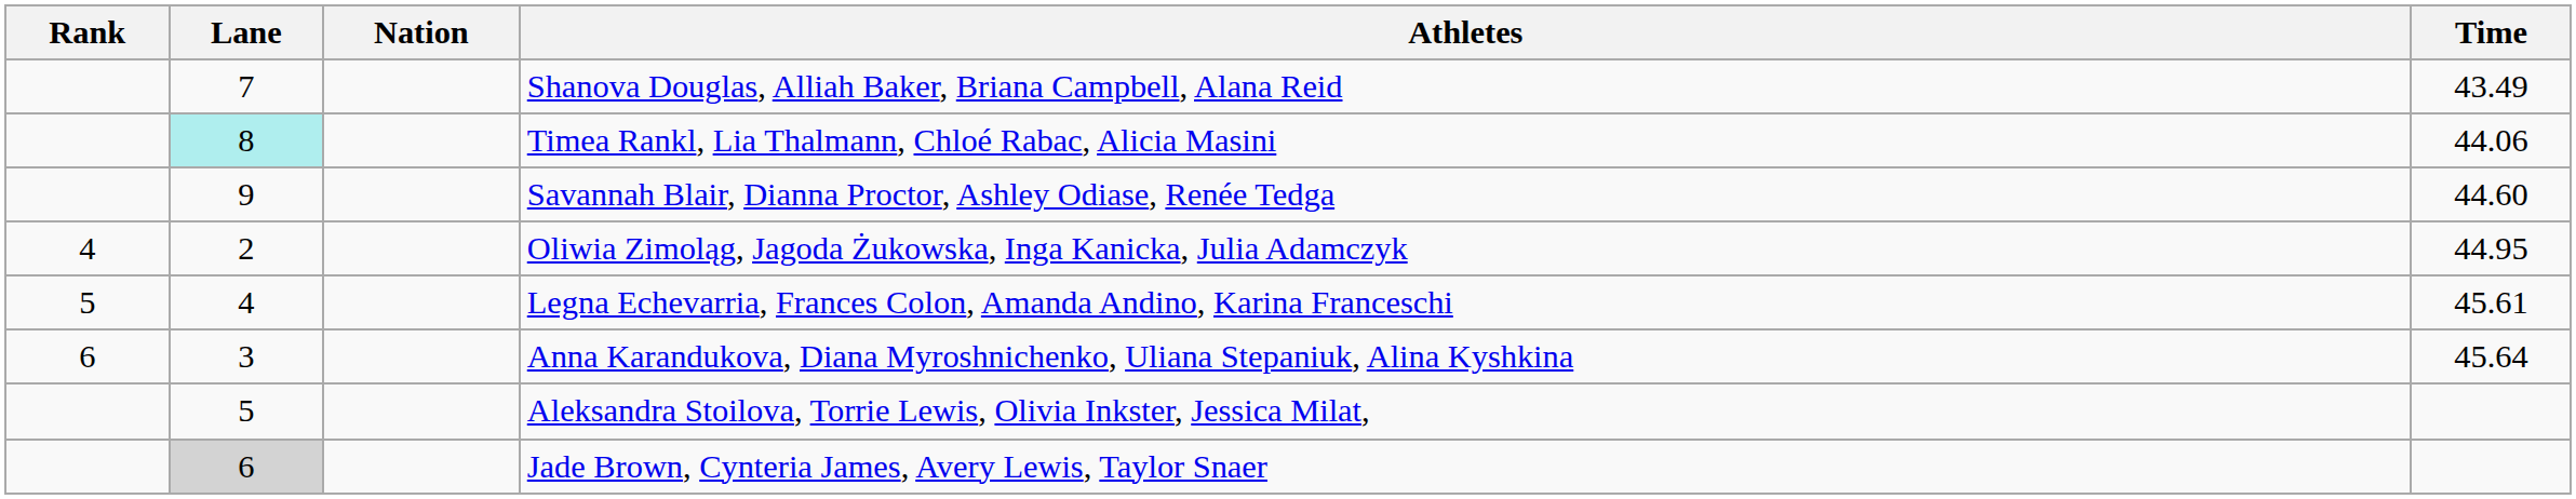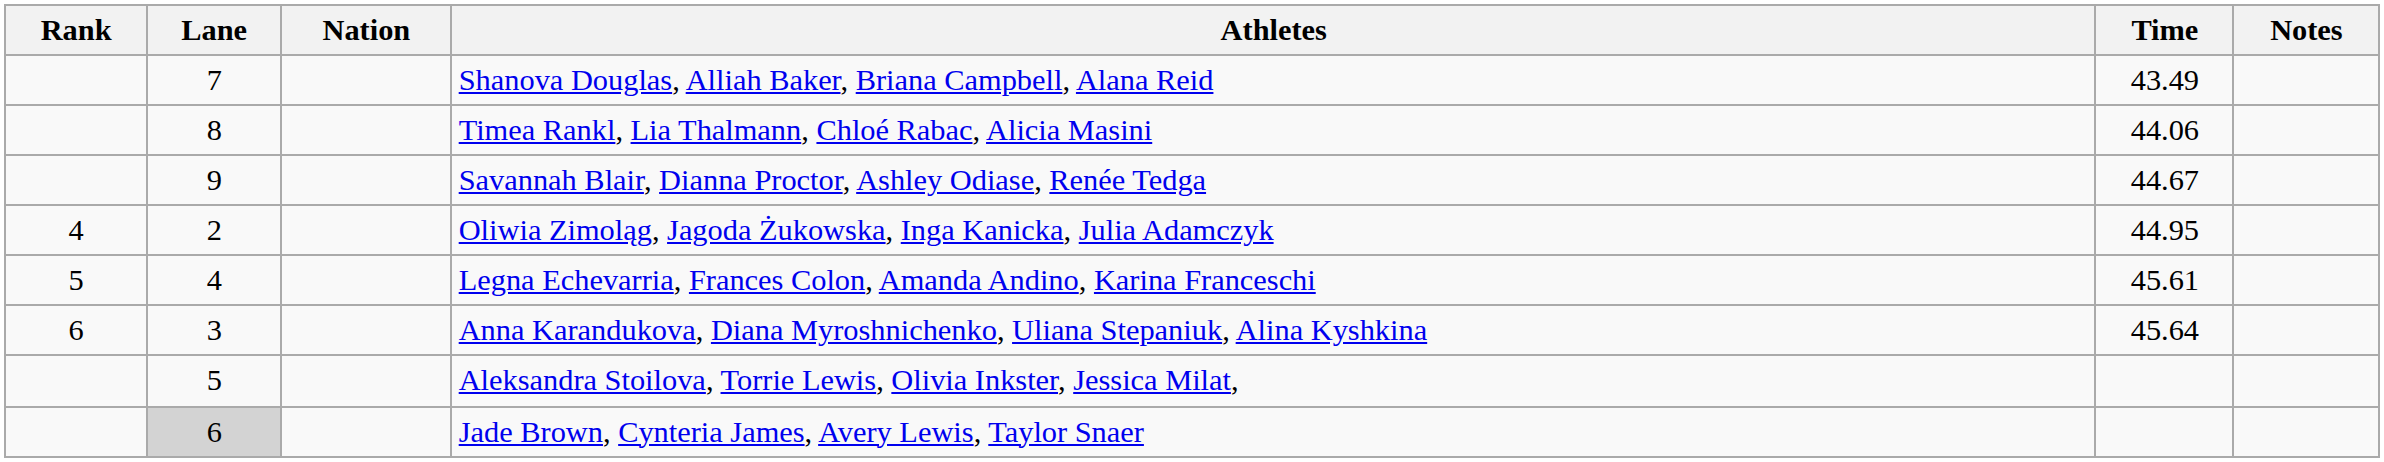 <table class="wikitable sortable" style="text-align:center;width: 75%; font-size:95%"">
 <tr>
 <th scope="col">Rank</th>
 <th scope="col">Lane</th>
 <th scope="col">Nation</th>
 <th scope="col">Athletes</th>
 <th scope="col">Time</th>
+<th scope="col">Notes</th>
 </tr>
 <tr>
 <td></td>
 <td>7</td>
 <td align=left></td>
 <td align=left><a href='#'>Shanova Douglas</a>, <a href='#'>Alliah Baker</a>, <a href='#'>Briana Campbell</a>, <a href='#'>Alana Reid</a></td>
 <td>43.49</td>
+<td></td>
 </tr>
 <tr>
 <td></td>
-<td style="background: paleturquoise;">8</td>
+<td>8</td>
 <td align=left></td>
 <td align=left><a href='#'>Timea Rankl</a>, <a href='#'>Lia Thalmann</a>, <a href='#'>Chloé Rabac</a>, <a href='#'>Alicia Masini</a></td>
 <td>44.06</td>
+<td></td>
 </tr>
 <tr>
 <td></td>
 <td>9</td>
 <td align=left></td>
 <td align=left><a href='#'>Savannah Blair</a>, <a href='#'>Dianna Proctor</a>, <a href='#'>Ashley Odiase</a>, <a href='#'>Renée Tedga</a></td>
-<td>44.60</td>
+<td>44.67</td>
+<td></td>
 </tr>
 <tr>
 <td>4</td>
 <td>2</td>
 <td align=left></td>
 <td align=left><a href='#'>Oliwia Zimoląg</a>, <a href='#'>Jagoda Żukowska</a>, <a href='#'>Inga Kanicka</a>, <a href='#'>Julia Adamczyk</a></td>
 <td>44.95</td>
+<td></td>
 </tr>
 <tr>
 <td>5</td>
 <td>4</td>
 <td align=left></td>
 <td align=left><a href='#'>Legna Echevarria</a>, <a href='#'>Frances Colon</a>, <a href='#'>Amanda Andino</a>, <a href='#'>Karina Franceschi</a></td>
 <td>45.61</td>
+<td></td>
 </tr>
 <tr>
 <td>6</td>
 <td>3</td>
 <td align=left></td>
 <td align=left><a href='#'>Anna Karandukova</a>, <a href='#'>Diana Myroshnichenko</a>, <a href='#'>Uliana Stepaniuk</a>, <a href='#'>Alina Kyshkina</a></td>
 <td>45.64</td>
+<td></td>
 </tr>
 <tr>
 <td></td>
 <td>5</td>
 <td align=left></td>
 <td align=left><a href='#'>Aleksandra Stoilova</a>, <a href='#'>Torrie Lewis</a>, <a href='#'>Olivia Inkster</a>, <a href='#'>Jessica Milat</a>,</td>
+<td></td>
 <td></td>
 </tr>
 <tr>
 <td></td>
 <td style="background: lightgrey;">6</td>
 <td align=left></td>
 <td align=left><a href='#'>Jade Brown</a>, <a href='#'>Cynteria James</a>, <a href='#'>Avery Lewis</a>, <a href='#'>Taylor Snaer</a></td>
 <td></td>
+<td></td>
 </tr>
 </table>
